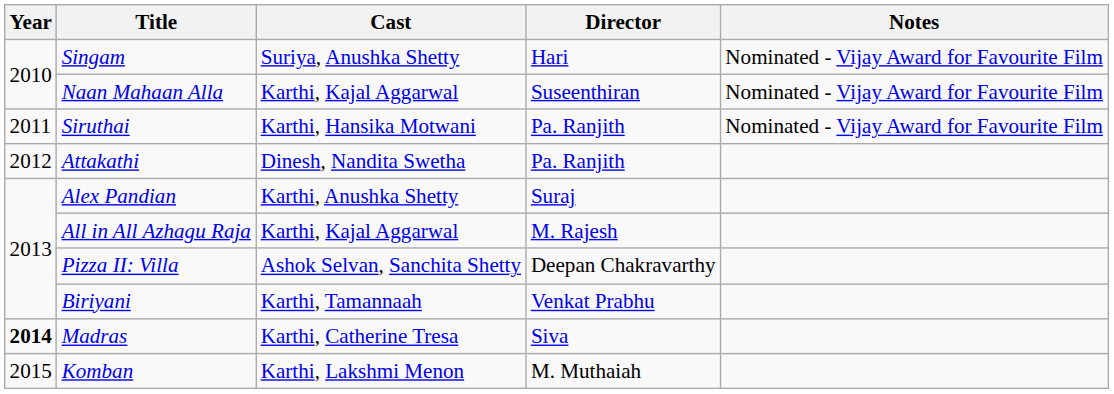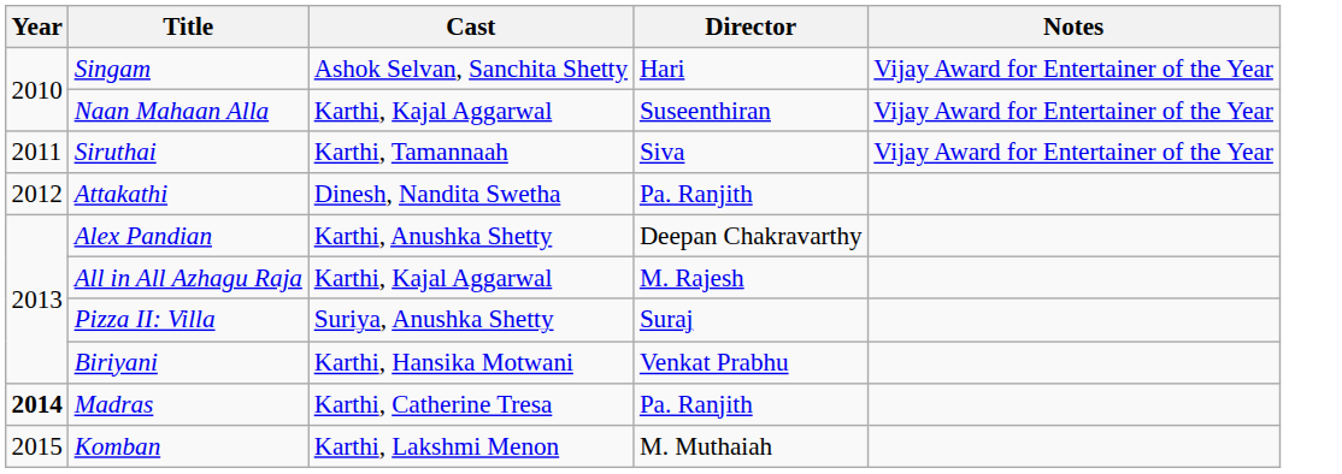 <table class="wikitable" style="font-size: 95%;">
 <tr>
 <th>Year</th>
 <th>Title</th>
 <th>Cast</th>
 <th>Director</th>
 <th>Notes</th>
 </tr>
 <tr>
 <td rowspan="2">2010</td>
 <td><em><a href='#'>Singam</a></em></td>
-<td><a href='#'>Suriya</a>, <a href='#'>Anushka Shetty</a></td>
+<td><a href='#'>Ashok Selvan</a>, <a href='#'>Sanchita Shetty</a></td>
 <td><a href='#'>Hari</a></td>
-<td>Nominated - <a href='#'>Vijay Award for Favourite Film</a></td>
+<td><a href='#'>Vijay Award for Entertainer of the Year</a></td>
 </tr>
 <tr>
 <td><em><a href='#'>Naan Mahaan Alla</a></em></td>
 <td><a href='#'>Karthi</a>, <a href='#'>Kajal Aggarwal</a></td>
 <td><a href='#'>Suseenthiran</a></td>
-<td>Nominated - <a href='#'>Vijay Award for Favourite Film</a></td>
+<td><a href='#'>Vijay Award for Entertainer of the Year</a></td>
 </tr>
 <tr>
 <td>2011</td>
 <td><em><a href='#'>Siruthai</a></em></td>
-<td><a href='#'>Karthi</a>, <a href='#'>Hansika Motwani</a></td>
-<td><a href='#'>Pa. Ranjith</a></td>
-<td>Nominated - <a href='#'>Vijay Award for Favourite Film</a></td>
+<td><a href='#'>Karthi</a>, <a href='#'>Tamannaah</a></td>
+<td><a href='#'>Siva</a></td>
+<td><a href='#'>Vijay Award for Entertainer of the Year</a></td>
 </tr>
 <tr>
 <td>2012</td>
 <td><em><a href='#'>Attakathi</a></em></td>
 <td><a href='#'>Dinesh</a>, <a href='#'>Nandita Swetha</a></td>
 <td><a href='#'>Pa. Ranjith</a></td>
 <td></td>
 </tr>
 <tr>
 <td rowspan="4">2013</td>
 <td><em><a href='#'>Alex Pandian</a></em></td>
 <td><a href='#'>Karthi</a>, <a href='#'>Anushka Shetty</a></td>
-<td><a href='#'>Suraj</a></td>
+<td>Deepan Chakravarthy</td>
 <td></td>
 </tr>
 <tr>
 <td><em><a href='#'>All in All Azhagu Raja</a></em></td>
 <td><a href='#'>Karthi</a>, <a href='#'>Kajal Aggarwal</a></td>
 <td><a href='#'>M. Rajesh</a></td>
 <td></td>
 </tr>
 <tr>
 <td><em><a href='#'>Pizza II: Villa</a></em></td>
-<td><a href='#'>Ashok Selvan</a>, <a href='#'>Sanchita Shetty</a></td>
-<td>Deepan Chakravarthy</td>
+<td><a href='#'>Suriya</a>, <a href='#'>Anushka Shetty</a></td>
+<td><a href='#'>Suraj</a></td>
 <td></td>
 </tr>
 <tr>
 <td><em><a href='#'>Biriyani</a></em></td>
-<td><a href='#'>Karthi</a>, <a href='#'>Tamannaah</a></td>
+<td><a href='#'>Karthi</a>, <a href='#'>Hansika Motwani</a></td>
 <td><a href='#'>Venkat Prabhu</a></td>
 <td></td>
 </tr>
 <tr>
 <td><strong>2014</strong></td>
 <td><em><a href='#'>Madras</a></em></td>
 <td><a href='#'>Karthi</a>, <a href='#'>Catherine Tresa</a></td>
-<td><a href='#'>Siva</a></td>
+<td><a href='#'>Pa. Ranjith</a></td>
 <td></td>
 </tr>
 <tr>
 <td>2015</td>
 <td><em><a href='#'>Komban</a></em></td>
 <td><a href='#'>Karthi</a>, <a href='#'>Lakshmi Menon</a></td>
 <td>M. Muthaiah</td>
 <td></td>
 </tr>
 </table>
